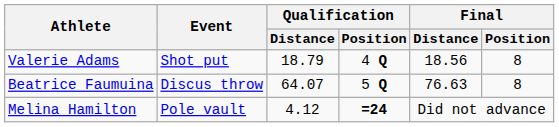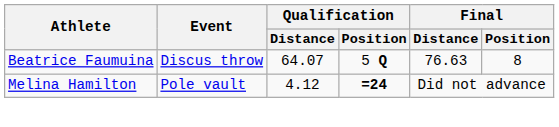 <table class=wikitable style="font-size:90%">
 <tr>
 <th rowspan="2">Athlete</th>
 <th rowspan="2">Event</th>
 <th colspan="2">Qualification</th>
 <th colspan="2">Final</th>
 </tr>
 <tr style="font-size:95%">
 <th>Distance</th>
 <th>Position</th>
 <th>Distance</th>
 <th>Position</th>
-</tr>
-<tr align=center>
-<td align=left><a href='#'>Valerie Adams</a></td>
-<td align=left><a href='#'>Shot put</a></td>
-<td>18.79</td>
-<td>4 <strong>Q</strong></td>
-<td>18.56</td>
-<td>8</td>
 </tr>
 <tr align=center>
 <td align=left><a href='#'>Beatrice Faumuina</a></td>
 <td align=left><a href='#'>Discus throw</a></td>
 <td>64.07</td>
 <td>5 <strong>Q</strong></td>
 <td>76.63</td>
 <td>8</td>
 </tr>
 <tr align=center>
 <td align=left><a href='#'>Melina Hamilton</a></td>
 <td align=left><a href='#'>Pole vault</a></td>
 <td>4.12</td>
 <td><strong>=24</strong></td>
 <td colspan=2>Did not advance</td>
 </tr>
 </table>
